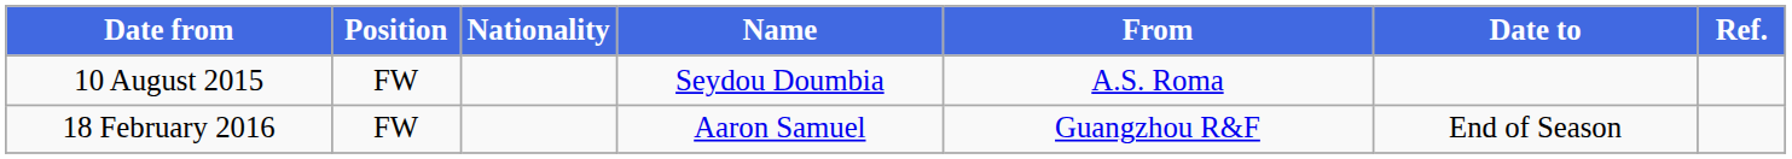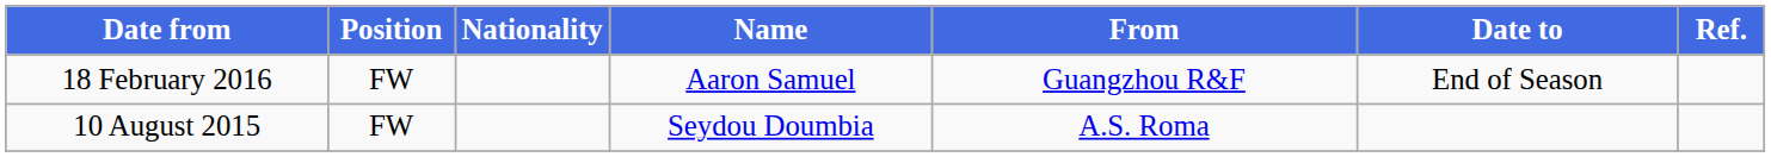 <table class="wikitable" style="text-align:center; font-size:90%; ">
 <tr>
 <th style="background:#4169E1; color:white; width:150px;">Date from</th>
 <th style="background:#4169E1; color:white; width:55px;">Position</th>
 <th style="background:#4169E1; color:white; width:55px;">Nationality</th>
 <th style="background:#4169E1; color:white; width:150px;">Name</th>
 <th style="background:#4169E1; color:white; width:200px;">From</th>
 <th style="background:#4169E1; color:white; width:150px;">Date to</th>
 <th style="background:#4169E1; color:white; width:35px;">Ref.</th>
 </tr>
 <tr>
+<td>18 February 2016</td>
+<td>FW</td>
+<td></td>
+<td><a href='#'>Aaron Samuel</a></td>
+<td><a href='#'>Guangzhou R&F</a></td>
+<td>End of Season</td>
+<td></td>
+</tr>
+<tr>
 <td>10 August 2015</td>
 <td>FW</td>
 <td></td>
 <td><a href='#'>Seydou Doumbia</a></td>
 <td><a href='#'>A.S. Roma</a></td>
 <td></td>
 <td></td>
 </tr>
-<tr>
-<td>18 February 2016</td>
-<td>FW</td>
-<td></td>
-<td><a href='#'>Aaron Samuel</a></td>
-<td><a href='#'>Guangzhou R&F</a></td>
-<td>End of Season</td>
-<td></td>
-</tr>
 </table>
